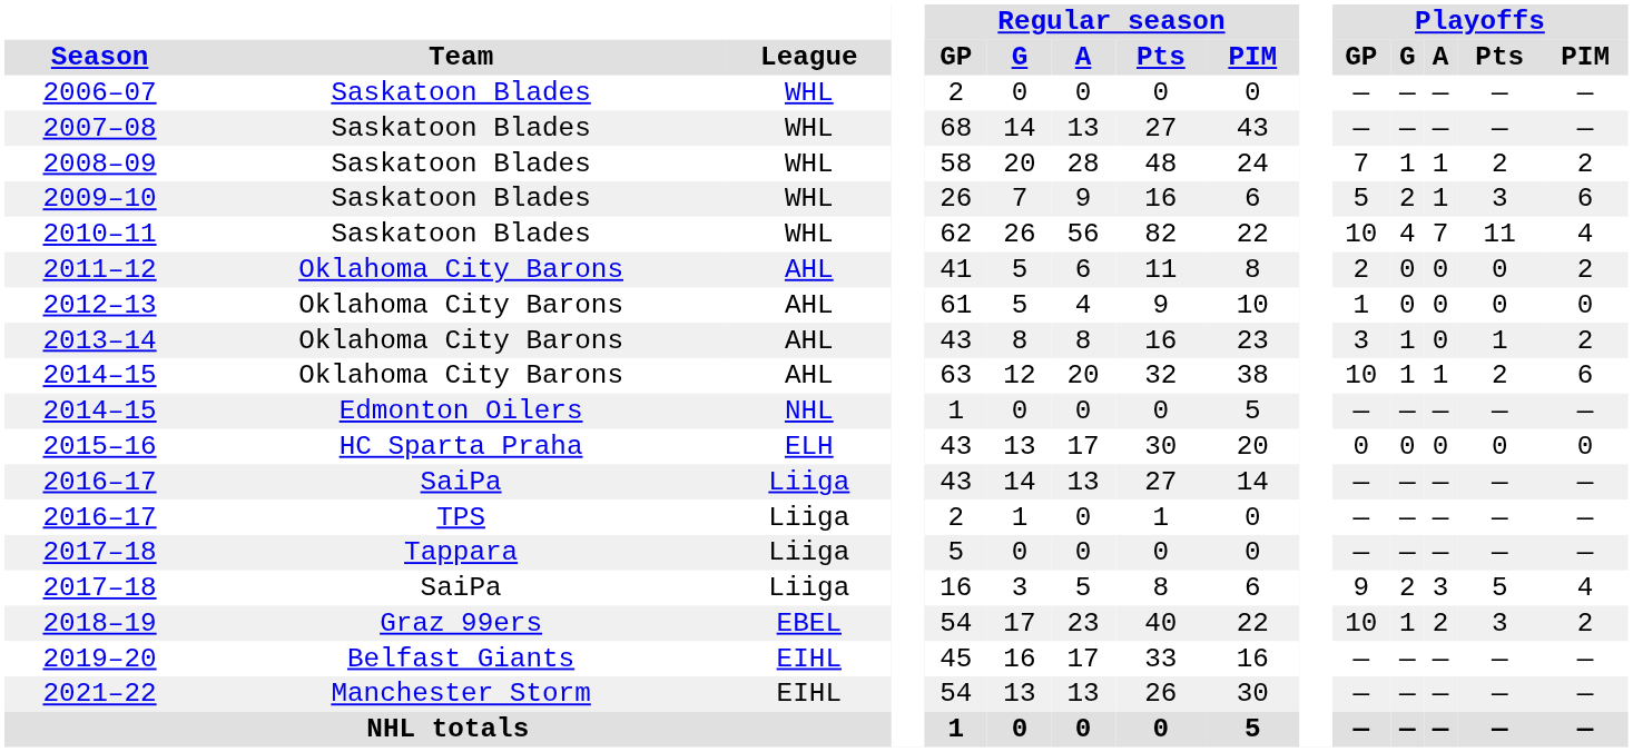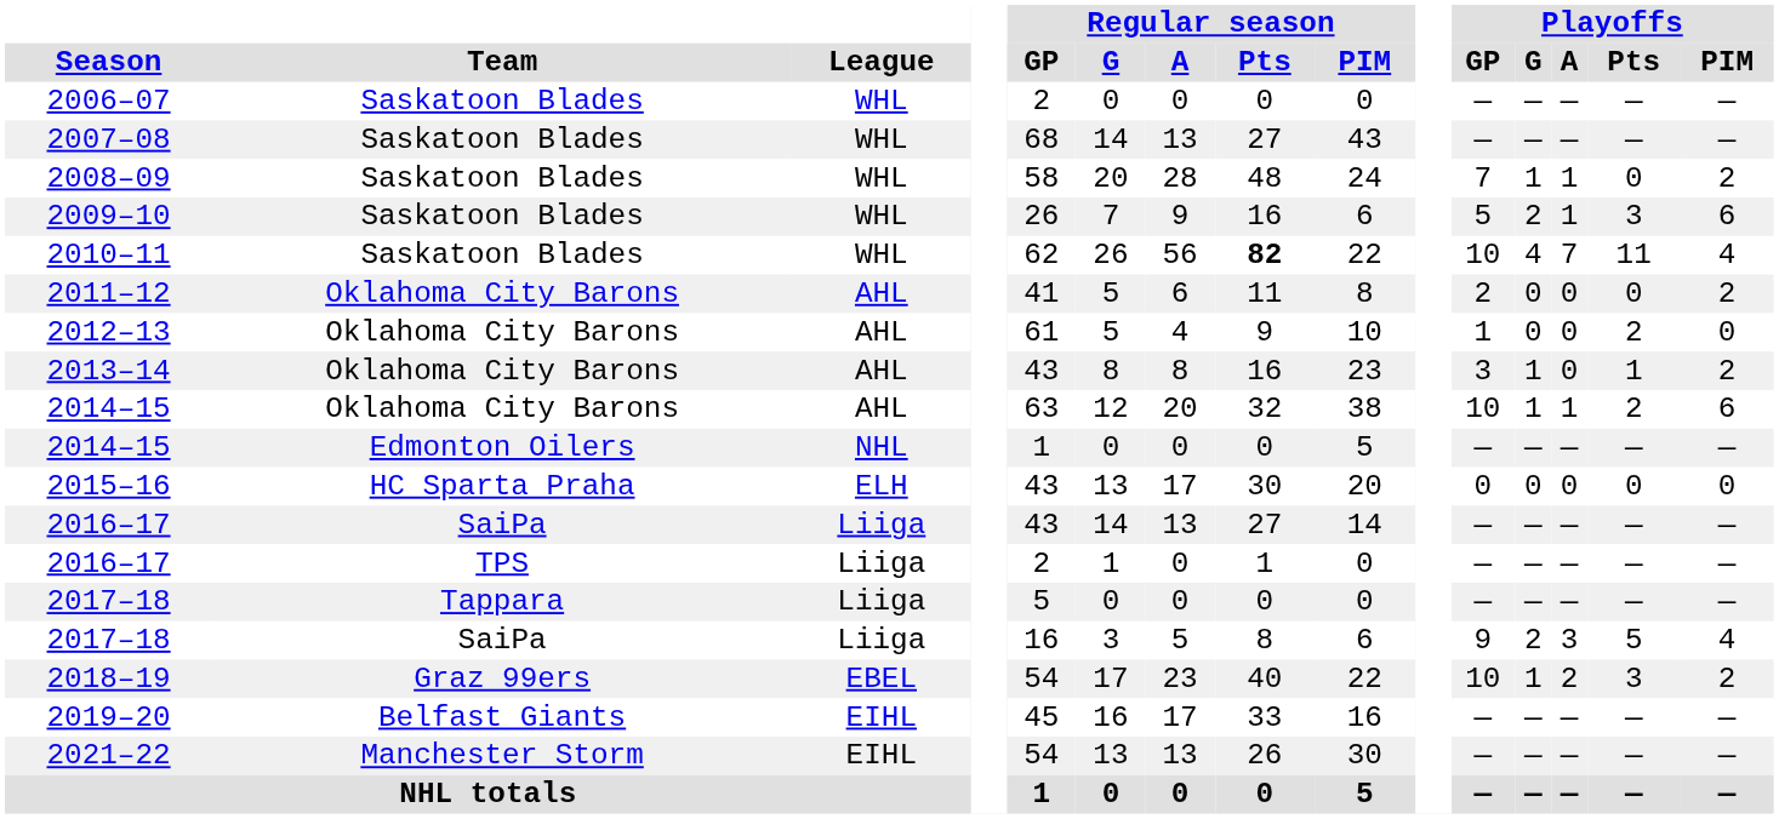 <table border="0" cellpadding="1" cellspacing="0" style="text-align:center; width:60em;">
 <tr style="background:#e0e0e0;">
 <th colspan="3" style="background:#fff;"> </th>
 <th rowspan="99" style="background:#fff;"> </th>
 <th colspan="5"><a href='#'>Regular season</a></th>
 <th rowspan="99" style="background:#fff;"> </th>
 <th colspan="5"><a href='#'>Playoffs</a></th>
 </tr>
 <tr style="background:#e0e0e0;">
 <th><a href='#'>Season</a></th>
 <th>Team</th>
 <th>League</th>
 <th>GP</th>
 <th><a href='#'>G</a></th>
 <th><a href='#'>A</a></th>
 <th><a href='#'>Pts</a></th>
 <th><a href='#'>PIM</a></th>
 <th>GP</th>
 <th>G</th>
 <th>A</th>
 <th>Pts</th>
 <th>PIM</th>
 </tr>
 <tr>
 <td><a href='#'>2006–07</a></td>
 <td><a href='#'>Saskatoon Blades</a></td>
 <td><a href='#'>WHL</a></td>
 <td>2</td>
 <td>0</td>
 <td>0</td>
 <td>0</td>
 <td>0</td>
 <td>—</td>
 <td>—</td>
 <td>—</td>
 <td>—</td>
 <td>—</td>
 </tr>
 <tr style="background:#f0f0f0;">
 <td><a href='#'>2007–08</a></td>
 <td>Saskatoon Blades</td>
 <td>WHL</td>
 <td>68</td>
 <td>14</td>
 <td>13</td>
 <td>27</td>
 <td>43</td>
 <td>—</td>
 <td>—</td>
 <td>—</td>
 <td>—</td>
 <td>—</td>
 </tr>
 <tr>
 <td><a href='#'>2008–09</a></td>
 <td>Saskatoon Blades</td>
 <td>WHL</td>
 <td>58</td>
 <td>20</td>
 <td>28</td>
 <td>48</td>
 <td>24</td>
 <td>7</td>
 <td>1</td>
 <td>1</td>
-<td>2</td>
+<td>0</td>
 <td>2</td>
 </tr>
 <tr style="background:#f0f0f0;">
 <td><a href='#'>2009–10</a></td>
 <td>Saskatoon Blades</td>
 <td>WHL</td>
 <td>26</td>
 <td>7</td>
 <td>9</td>
 <td>16</td>
 <td>6</td>
 <td>5</td>
 <td>2</td>
 <td>1</td>
 <td>3</td>
 <td>6</td>
 </tr>
 <tr>
 <td><a href='#'>2010–11</a></td>
 <td>Saskatoon Blades</td>
 <td>WHL</td>
 <td>62</td>
 <td>26</td>
 <td>56</td>
-<td>82</td>
+<td><strong>82</strong></td>
 <td>22</td>
 <td>10</td>
 <td>4</td>
 <td>7</td>
 <td>11</td>
 <td>4</td>
 </tr>
 <tr style="background:#f0f0f0;">
 <td><a href='#'>2011–12</a></td>
 <td><a href='#'>Oklahoma City Barons</a></td>
 <td><a href='#'>AHL</a></td>
 <td>41</td>
 <td>5</td>
 <td>6</td>
 <td>11</td>
 <td>8</td>
 <td>2</td>
 <td>0</td>
 <td>0</td>
 <td>0</td>
 <td>2</td>
 </tr>
 <tr>
 <td><a href='#'>2012–13</a></td>
 <td>Oklahoma City Barons</td>
 <td>AHL</td>
 <td>61</td>
 <td>5</td>
 <td>4</td>
 <td>9</td>
 <td>10</td>
 <td>1</td>
 <td>0</td>
 <td>0</td>
-<td>0</td>
+<td>2</td>
 <td>0</td>
 </tr>
 <tr style="background:#f0f0f0;">
 <td><a href='#'>2013–14</a></td>
 <td>Oklahoma City Barons</td>
 <td>AHL</td>
 <td>43</td>
 <td>8</td>
 <td>8</td>
 <td>16</td>
 <td>23</td>
 <td>3</td>
 <td>1</td>
 <td>0</td>
 <td>1</td>
 <td>2</td>
 </tr>
 <tr>
 <td><a href='#'>2014–15</a></td>
 <td>Oklahoma City Barons</td>
 <td>AHL</td>
 <td>63</td>
 <td>12</td>
 <td>20</td>
 <td>32</td>
 <td>38</td>
 <td>10</td>
 <td>1</td>
 <td>1</td>
 <td>2</td>
 <td>6</td>
 </tr>
 <tr style="background:#f0f0f0;">
 <td><a href='#'>2014–15</a></td>
 <td><a href='#'>Edmonton Oilers</a></td>
 <td><a href='#'>NHL</a></td>
 <td>1</td>
 <td>0</td>
 <td>0</td>
 <td>0</td>
 <td>5</td>
 <td>—</td>
 <td>—</td>
 <td>—</td>
 <td>—</td>
 <td>—</td>
 </tr>
 <tr>
 <td><a href='#'>2015–16</a></td>
 <td><a href='#'>HC Sparta Praha</a></td>
 <td><a href='#'>ELH</a></td>
 <td>43</td>
 <td>13</td>
 <td>17</td>
 <td>30</td>
 <td>20</td>
 <td>0</td>
 <td>0</td>
 <td>0</td>
 <td>0</td>
 <td>0</td>
 </tr>
 <tr style="background:#f0f0f0;">
 <td><a href='#'>2016–17</a></td>
 <td><a href='#'>SaiPa</a></td>
 <td><a href='#'>Liiga</a></td>
 <td>43</td>
 <td>14</td>
 <td>13</td>
 <td>27</td>
 <td>14</td>
 <td>—</td>
 <td>—</td>
 <td>—</td>
 <td>—</td>
 <td>—</td>
 </tr>
 <tr>
 <td><a href='#'>2016–17</a></td>
 <td><a href='#'>TPS</a></td>
 <td>Liiga</td>
 <td>2</td>
 <td>1</td>
 <td>0</td>
 <td>1</td>
 <td>0</td>
 <td>—</td>
 <td>—</td>
 <td>—</td>
 <td>—</td>
 <td>—</td>
 </tr>
 <tr style="background:#f0f0f0;">
 <td><a href='#'>2017–18</a></td>
 <td><a href='#'>Tappara</a></td>
 <td>Liiga</td>
 <td>5</td>
 <td>0</td>
 <td>0</td>
 <td>0</td>
 <td>0</td>
 <td>—</td>
 <td>—</td>
 <td>—</td>
 <td>—</td>
 <td>—</td>
 </tr>
 <tr>
 <td><a href='#'>2017–18</a></td>
 <td>SaiPa</td>
 <td>Liiga</td>
 <td>16</td>
 <td>3</td>
 <td>5</td>
 <td>8</td>
 <td>6</td>
 <td>9</td>
 <td>2</td>
 <td>3</td>
 <td>5</td>
 <td>4</td>
 </tr>
 <tr style="background:#f0f0f0;">
 <td><a href='#'>2018–19</a></td>
 <td><a href='#'>Graz 99ers</a></td>
 <td><a href='#'>EBEL</a></td>
 <td>54</td>
 <td>17</td>
 <td>23</td>
 <td>40</td>
 <td>22</td>
 <td>10</td>
 <td>1</td>
 <td>2</td>
 <td>3</td>
 <td>2</td>
 </tr>
 <tr>
 <td><a href='#'>2019–20</a></td>
 <td><a href='#'>Belfast Giants</a></td>
 <td><a href='#'>EIHL</a></td>
 <td>45</td>
 <td>16</td>
 <td>17</td>
 <td>33</td>
 <td>16</td>
 <td>—</td>
 <td>—</td>
 <td>—</td>
 <td>—</td>
 <td>—</td>
 </tr>
 <tr>
 </tr>
 <tr style="background:#f0f0f0;">
 <td><a href='#'>2021–22</a></td>
 <td><a href='#'>Manchester Storm</a></td>
 <td>EIHL</td>
 <td>54</td>
 <td>13</td>
 <td>13</td>
 <td>26</td>
 <td>30</td>
 <td>—</td>
 <td>—</td>
 <td>—</td>
 <td>—</td>
 <td>—</td>
 </tr>
 <tr>
 </tr>
 <tr style="background:#e0e0e0;">
 <th colspan="3">NHL totals</th>
 <th>1</th>
 <th>0</th>
 <th>0</th>
 <th>0</th>
 <th>5</th>
 <th>—</th>
 <th>—</th>
 <th>—</th>
 <th>—</th>
 <th>—</th>
 </tr>
 </table>
